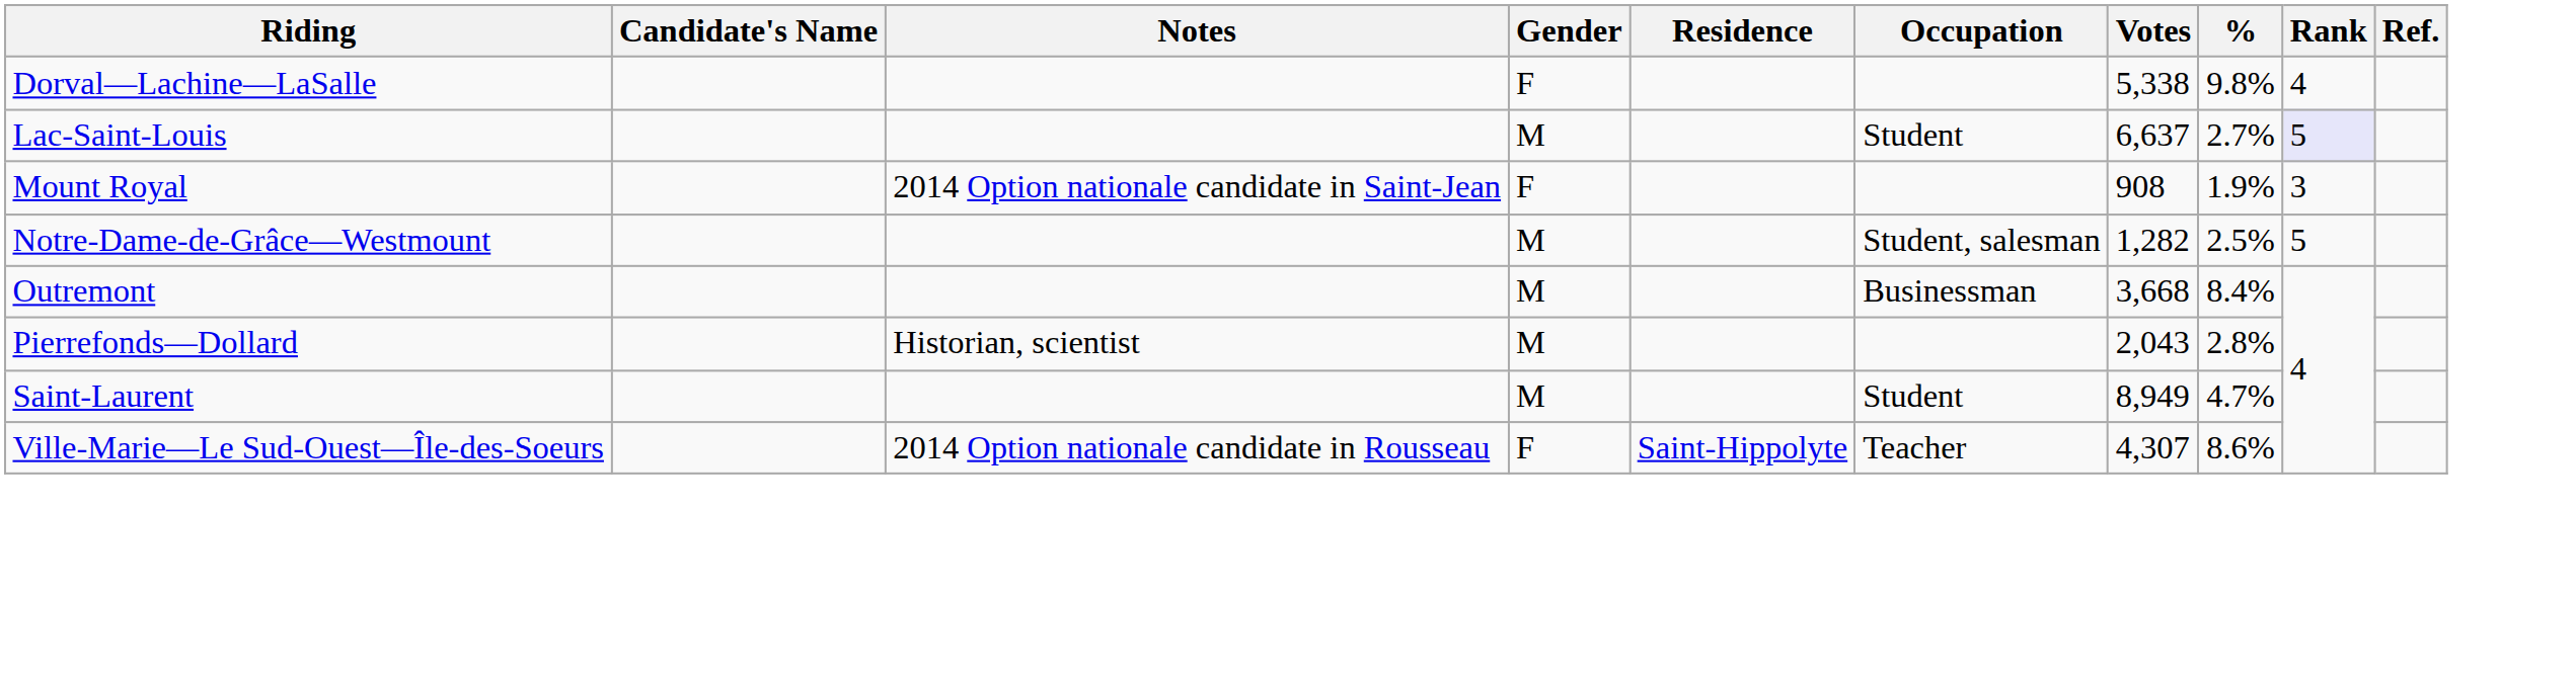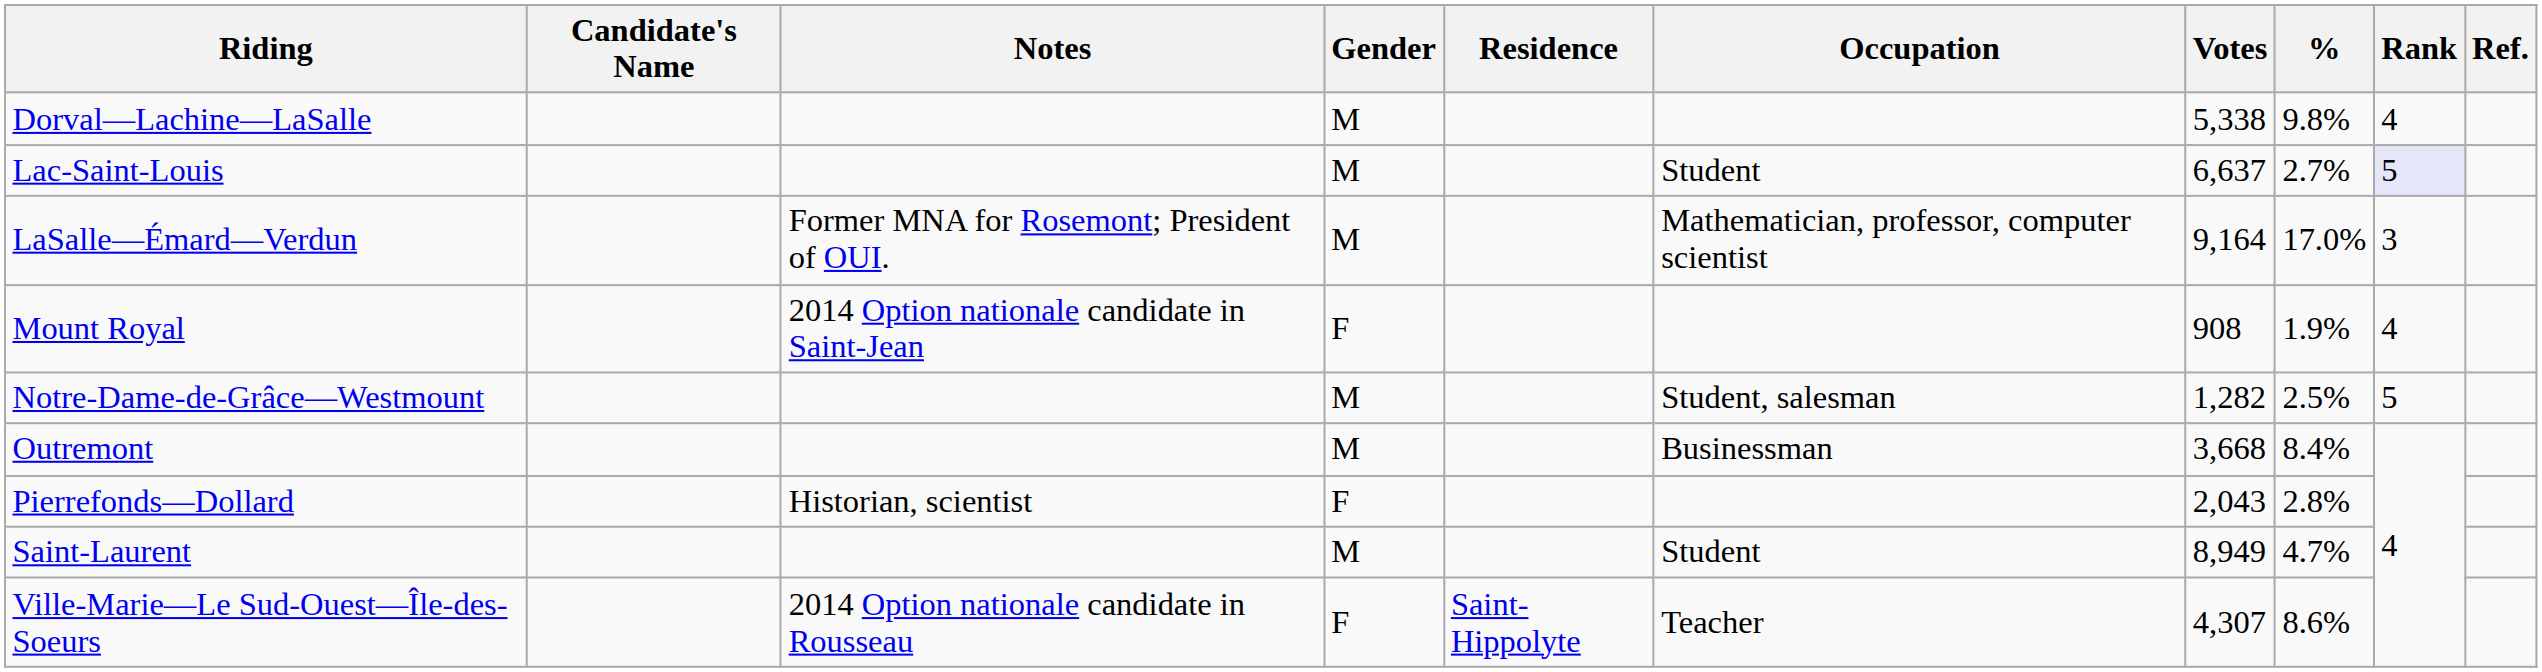 <table class="wikitable sortable">
 <tr>
 <th>Riding</th>
 <th>Candidate's Name</th>
 <th>Notes</th>
 <th>Gender</th>
 <th>Residence</th>
 <th>Occupation</th>
 <th>Votes</th>
 <th>%</th>
 <th>Rank</th>
 <th>Ref.</th>
 </tr>
 <tr>
 <td><a href='#'>Dorval—Lachine—LaSalle</a></td>
 <td></td>
 <td></td>
-<td>F</td>
+<td>M</td>
 <td></td>
 <td></td>
 <td>5,338</td>
 <td>9.8%</td>
 <td>4</td>
 <td></td>
 </tr>
 <tr>
 <td><a href='#'>Lac-Saint-Louis</a></td>
 <td></td>
 <td></td>
 <td>M</td>
 <td></td>
 <td>Student</td>
 <td>6,637</td>
 <td>2.7%</td>
 <td style="background: lavender;">5</td>
 <td></td>
 </tr>
 <tr>
+<td><a href='#'>LaSalle—Émard—Verdun</a></td>
+<td></td>
+<td>Former MNA for <a href='#'>Rosemont</a>; President of <a href='#'>OUI</a>.</td>
+<td>M</td>
+<td></td>
+<td>Mathematician, professor, computer scientist</td>
+<td>9,164</td>
+<td>17.0%</td>
+<td>3</td>
+<td></td>
+</tr>
+<tr>
 <td><a href='#'>Mount Royal</a></td>
 <td></td>
 <td>2014 <a href='#'>Option nationale</a> candidate in <a href='#'>Saint-Jean</a></td>
 <td>F</td>
 <td></td>
 <td></td>
 <td>908</td>
 <td>1.9%</td>
-<td>3</td>
+<td>4</td>
 <td></td>
 </tr>
 <tr>
 <td><a href='#'>Notre-Dame-de-Grâce—Westmount</a></td>
 <td></td>
 <td></td>
 <td>M</td>
 <td></td>
 <td>Student, salesman</td>
 <td>1,282</td>
 <td>2.5%</td>
 <td>5</td>
 <td></td>
 </tr>
 <tr>
 <td><a href='#'>Outremont</a></td>
 <td></td>
 <td></td>
 <td>M</td>
 <td></td>
 <td>Businessman</td>
 <td>3,668</td>
 <td>8.4%</td>
 <td rowspan="4">4</td>
 <td></td>
 </tr>
 <tr>
 <td><a href='#'>Pierrefonds—Dollard</a></td>
 <td></td>
 <td>Historian, scientist</td>
-<td>M</td>
+<td>F</td>
 <td></td>
 <td></td>
 <td>2,043</td>
 <td>2.8%</td>
 <td></td>
 </tr>
 <tr>
 <td><a href='#'>Saint-Laurent</a></td>
 <td></td>
 <td></td>
 <td>M</td>
 <td></td>
 <td>Student</td>
 <td>8,949</td>
 <td>4.7%</td>
 <td></td>
 </tr>
 <tr>
 <td><a href='#'>Ville-Marie—Le Sud-Ouest—Île-des-Soeurs</a></td>
 <td></td>
 <td>2014 <a href='#'>Option nationale</a> candidate in <a href='#'>Rousseau</a></td>
 <td>F</td>
 <td><a href='#'>Saint-Hippolyte</a></td>
 <td>Teacher</td>
 <td>4,307</td>
 <td>8.6%</td>
 <td></td>
 </tr>
 </table>
